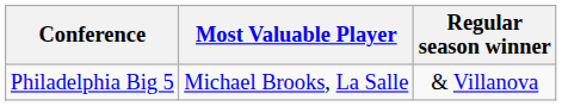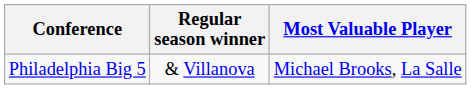 <table class="wikitable" style="text-align:center;">
 <tr>
 <th>Conference</th>
+<th>Regular <br> season winner</th>
 <th><a href='#'>Most Valuable Player</a></th>
-<th>Regular <br> season winner</th>
 </tr>
 <tr>
 <td><a href='#'>Philadelphia Big 5</a></td>
+<td> & <a href='#'>Villanova</a></td>
 <td><a href='#'>Michael Brooks</a>, <a href='#'>La Salle</a></td>
-<td> & <a href='#'>Villanova</a></td>
 </tr>
 </table>
